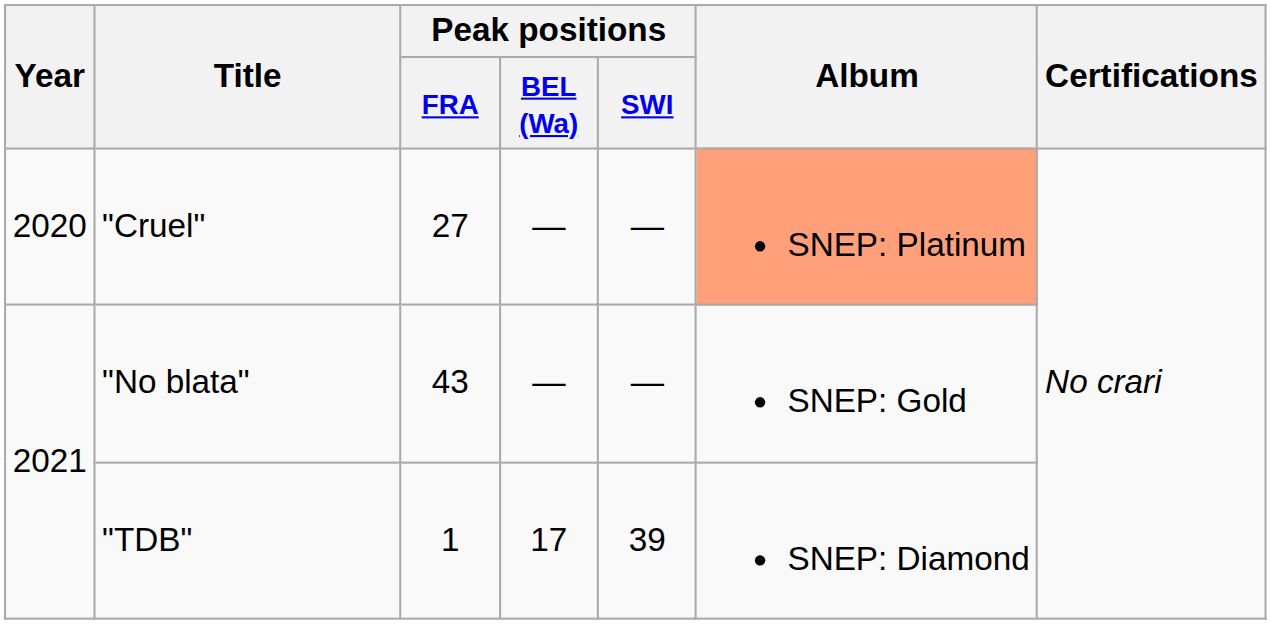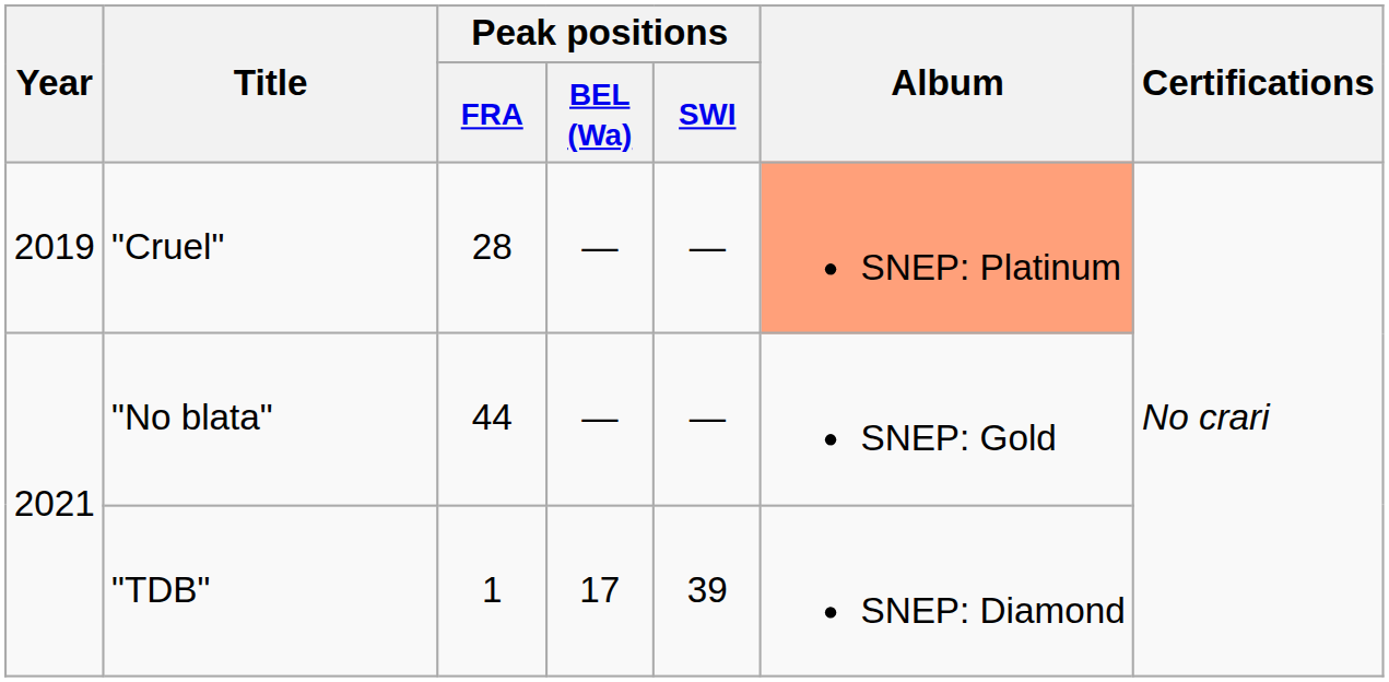 <table class="wikitable">
 <tr>
 <th rowspan="2" style="text-align:center; width:10px;">Year</th>
 <th rowspan="2" style="text-align:center; width:140px;">Title</th>
 <th style="text-align:center;" colspan="3">Peak positions</th>
 <th rowspan="2">Album</th>
 <th rowspan="2">Certifications</th>
 </tr>
 <tr>
 <th width="40"><small><a href='#'>FRA</a></small><br></th>
 <th width="40"><small><a href='#'>BEL<br>(Wa)</a></small><br></th>
 <th width="40"><small><a href='#'>SWI</a></small><br></th>
 </tr>
 <tr>
-<td style="text-align:center;">2020</td>
+<td style="text-align:center;">2019</td>
 <td>"Cruel"</td>
-<td style="text-align:center;">27</td>
+<td style="text-align:center;">28</td>
 <td style="text-align:center;">—</td>
 <td style="text-align:center;">—</td>
 <td style="background: lightsalmon;"><br><ul><li>SNEP: Platinum</li></ul></td>
 <td rowspan="3"><em>No crari</em></td>
 </tr>
 <tr>
 <td style="text-align:center;" rowspan=2>2021</td>
 <td>"No blata"</td>
-<td style="text-align:center;">43</td>
+<td style="text-align:center;">44</td>
 <td style="text-align:center;">—</td>
 <td style="text-align:center;">—</td>
 <td><br><ul><li>SNEP: Gold</li></ul></td>
 </tr>
 <tr>
 <td>"TDB"</td>
 <td style="text-align:center;">1</td>
 <td style="text-align:center;">17</td>
 <td style="text-align:center;">39</td>
 <td><br><ul><li>SNEP: Diamond</li></ul></td>
 </tr>
 </table>
